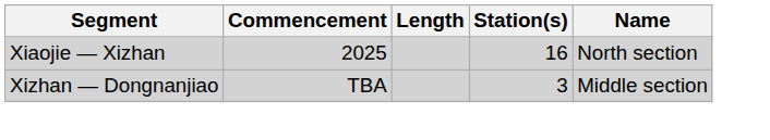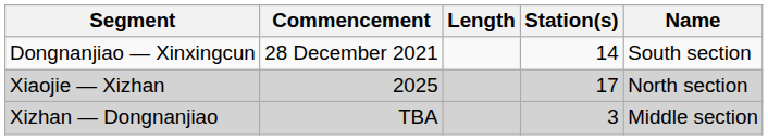 <table class="wikitable" style="border-collapse: collapse; text-align: right;">
 <tr>
 <th>Segment</th>
 <th>Commencement</th>
 <th>Length</th>
 <th>Station(s)</th>
 <th>Name</th>
 </tr>
+<tr>
+<td style="text-align: left;">Dongnanjiao — Xinxingcun</td>
+<td>28 December 2021</td>
+<td></td>
+<td>14</td>
+<td style="text-align: left;">South section</td>
+</tr>
 <tr bgcolor="lightgrey">
 <td style="text-align: left;">Xiaojie — Xizhan</td>
 <td>2025</td>
 <td></td>
-<td>16</td>
+<td>17</td>
 <td style="text-align: left;">North section</td>
 </tr>
 <tr bgcolor="lightgrey">
 <td style="text-align: left;">Xizhan — Dongnanjiao</td>
 <td>TBA</td>
 <td></td>
 <td>3</td>
 <td>Middle section</td>
 </tr>
 </table>
